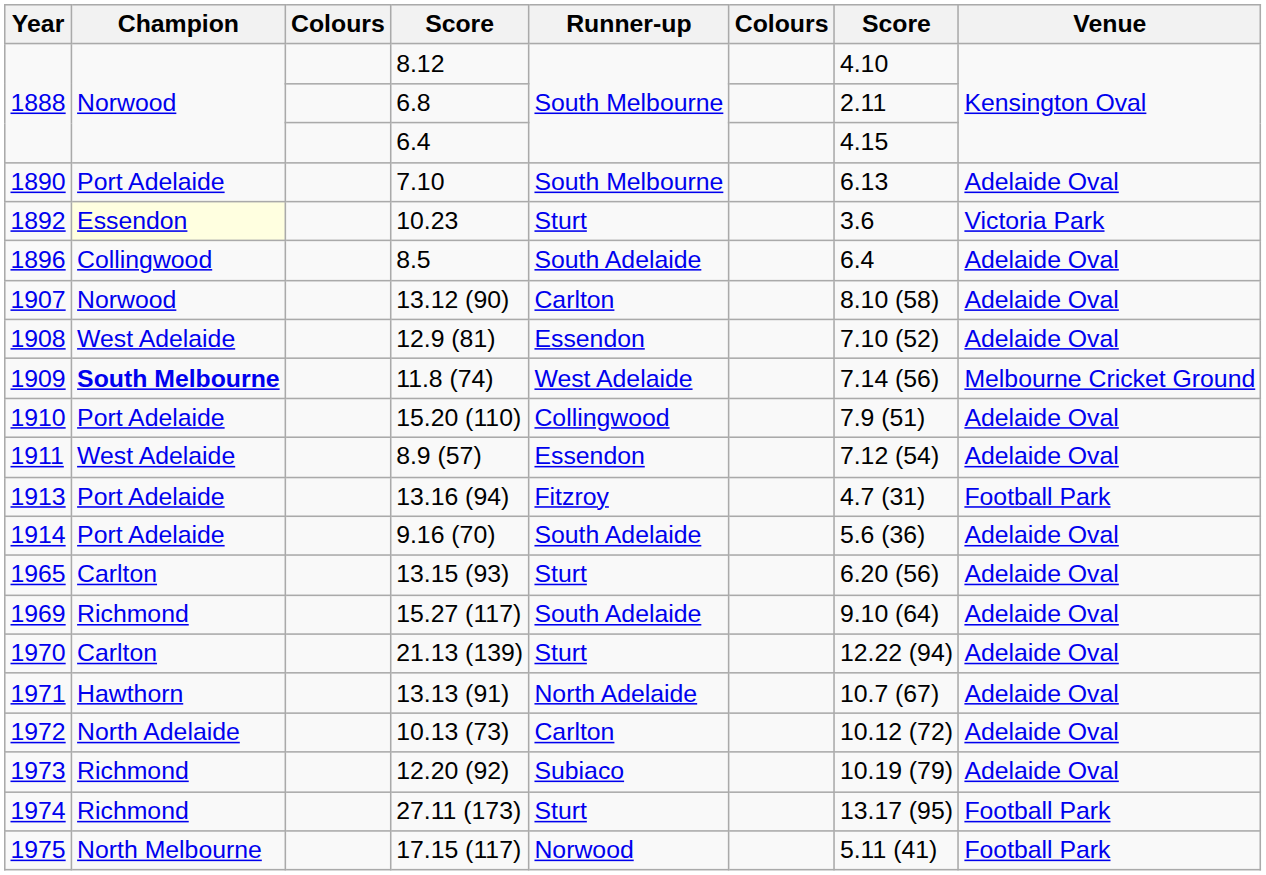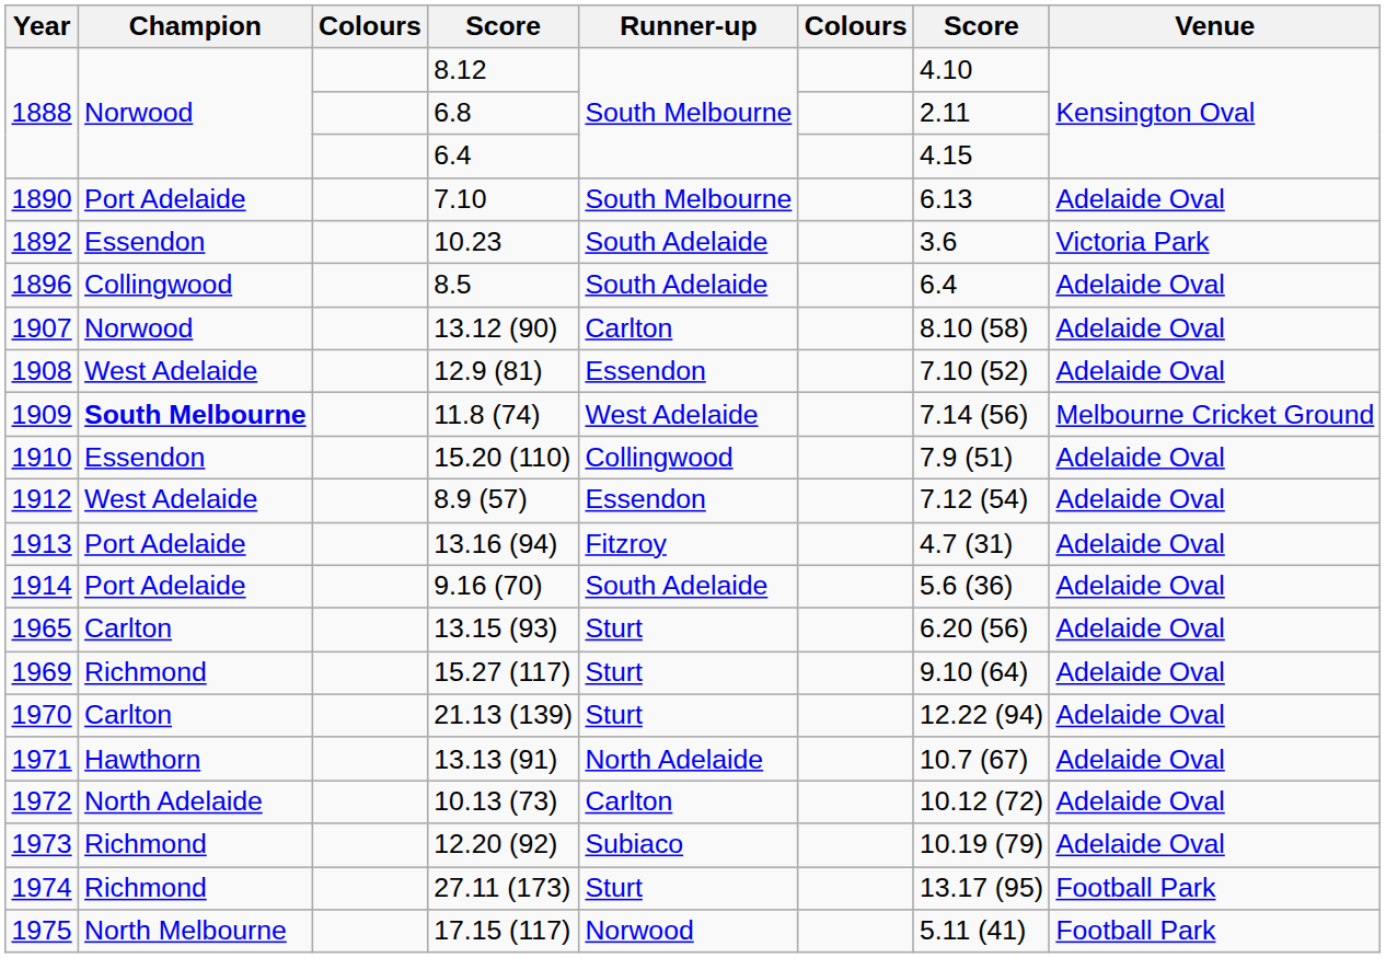 <table class="wikitable sortable">
 <tr>
 <th width=0px>Year</th>
 <th width=0px>Champion</th>
 <th width=0px>Colours</th>
 <th width=0px>Score</th>
 <th width=0px>Runner-up</th>
 <th width=0px>Colours</th>
 <th width=0px>Score</th>
 <th width=0px>Venue</th>
 </tr>
 <tr>
 <td rowspan="3"><a href='#'>1888</a></td>
 <td rowspan="3"><a href='#'>Norwood</a></td>
 <td></td>
 <td>8.12</td>
 <td rowspan="3"><a href='#'>South Melbourne</a></td>
 <td></td>
 <td>4.10</td>
 <td rowspan="3"><a href='#'>Kensington Oval</a></td>
 </tr>
 <tr>
 <td></td>
 <td>6.8</td>
 <td></td>
 <td>2.11</td>
 </tr>
 <tr>
 <td></td>
 <td>6.4</td>
 <td></td>
 <td>4.15</td>
 </tr>
 <tr>
 <td><a href='#'>1890</a></td>
 <td><a href='#'>Port Adelaide</a></td>
 <td></td>
 <td>7.10</td>
 <td><a href='#'>South Melbourne</a></td>
 <td></td>
 <td>6.13</td>
 <td><a href='#'>Adelaide Oval</a></td>
 </tr>
 <tr>
 <td><a href='#'>1892</a></td>
-<td style="background: lightyellow;"><a href='#'>Essendon</a></td>
+<td><a href='#'>Essendon</a></td>
 <td></td>
 <td>10.23</td>
-<td><a href='#'>Sturt</a></td>
+<td><a href='#'>South Adelaide</a></td>
 <td></td>
 <td>3.6</td>
 <td><a href='#'>Victoria Park</a></td>
 </tr>
 <tr>
 <td><a href='#'>1896</a></td>
 <td><a href='#'>Collingwood</a></td>
 <td></td>
 <td>8.5</td>
 <td><a href='#'>South Adelaide</a></td>
 <td></td>
 <td>6.4</td>
 <td><a href='#'>Adelaide Oval</a></td>
 </tr>
 <tr>
 <td><a href='#'>1907</a></td>
 <td><a href='#'>Norwood</a></td>
 <td></td>
 <td>13.12 (90)</td>
 <td><a href='#'>Carlton</a></td>
 <td></td>
 <td>8.10 (58)</td>
 <td><a href='#'>Adelaide Oval</a></td>
 </tr>
 <tr>
 <td><a href='#'>1908</a></td>
 <td><a href='#'>West Adelaide</a></td>
 <td></td>
 <td>12.9 (81)</td>
 <td><a href='#'>Essendon</a></td>
 <td></td>
 <td>7.10 (52)</td>
 <td><a href='#'>Adelaide Oval</a></td>
 </tr>
 <tr>
 <td><a href='#'>1909</a></td>
 <td><strong><a href='#'>South Melbourne</a></strong></td>
 <td></td>
 <td>11.8 (74)</td>
 <td><a href='#'>West Adelaide</a></td>
 <td></td>
 <td>7.14 (56)</td>
 <td><a href='#'>Melbourne Cricket Ground</a></td>
 </tr>
 <tr>
 <td><a href='#'>1910</a></td>
-<td><a href='#'>Port Adelaide</a></td>
+<td><a href='#'>Essendon</a></td>
 <td></td>
 <td>15.20 (110)</td>
 <td><a href='#'>Collingwood</a></td>
 <td></td>
 <td>7.9 (51)</td>
 <td><a href='#'>Adelaide Oval</a></td>
 </tr>
 <tr>
-<td><a href='#'>1911</a></td>
+<td><a href='#'>1912</a></td>
 <td><a href='#'>West Adelaide</a></td>
 <td></td>
 <td>8.9 (57)</td>
 <td><a href='#'>Essendon</a></td>
 <td></td>
 <td>7.12 (54)</td>
 <td><a href='#'>Adelaide Oval</a></td>
 </tr>
 <tr>
 <td><a href='#'>1913</a></td>
 <td><a href='#'>Port Adelaide</a></td>
 <td></td>
 <td>13.16 (94)</td>
 <td><a href='#'>Fitzroy</a></td>
 <td></td>
 <td>4.7 (31)</td>
-<td><a href='#'>Football Park</a></td>
+<td><a href='#'>Adelaide Oval</a></td>
 </tr>
 <tr>
 <td><a href='#'>1914</a></td>
 <td><a href='#'>Port Adelaide</a></td>
 <td></td>
 <td>9.16 (70)</td>
 <td><a href='#'>South Adelaide</a></td>
 <td></td>
 <td>5.6 (36)</td>
 <td><a href='#'>Adelaide Oval</a></td>
 </tr>
 <tr>
 <td><a href='#'>1965</a></td>
 <td><a href='#'>Carlton</a></td>
 <td></td>
 <td>13.15 (93)</td>
 <td><a href='#'>Sturt</a></td>
 <td></td>
 <td>6.20 (56)</td>
 <td><a href='#'>Adelaide Oval</a></td>
 </tr>
 <tr>
 <td><a href='#'>1969</a></td>
 <td><a href='#'>Richmond</a></td>
 <td></td>
 <td>15.27 (117)</td>
-<td><a href='#'>South Adelaide</a></td>
+<td><a href='#'>Sturt</a></td>
 <td></td>
 <td>9.10 (64)</td>
 <td><a href='#'>Adelaide Oval</a></td>
 </tr>
 <tr>
 <td><a href='#'>1970</a></td>
 <td><a href='#'>Carlton</a></td>
 <td></td>
 <td>21.13 (139)</td>
 <td><a href='#'>Sturt</a></td>
 <td></td>
 <td>12.22 (94)</td>
 <td><a href='#'>Adelaide Oval</a></td>
 </tr>
 <tr>
 <td><a href='#'>1971</a></td>
 <td><a href='#'>Hawthorn</a></td>
 <td></td>
 <td>13.13 (91)</td>
 <td><a href='#'>North Adelaide</a></td>
 <td></td>
 <td>10.7 (67)</td>
 <td><a href='#'>Adelaide Oval</a></td>
 </tr>
 <tr>
 <td><a href='#'>1972</a></td>
 <td><a href='#'>North Adelaide</a></td>
 <td></td>
 <td>10.13 (73)</td>
 <td><a href='#'>Carlton</a></td>
 <td></td>
 <td>10.12 (72)</td>
 <td><a href='#'>Adelaide Oval</a></td>
 </tr>
 <tr>
 <td><a href='#'>1973</a></td>
 <td><a href='#'>Richmond</a></td>
 <td></td>
 <td>12.20 (92)</td>
 <td><a href='#'>Subiaco</a></td>
 <td></td>
 <td>10.19 (79)</td>
 <td><a href='#'>Adelaide Oval</a></td>
 </tr>
 <tr>
 <td><a href='#'>1974</a></td>
 <td><a href='#'>Richmond</a></td>
 <td></td>
 <td>27.11 (173)</td>
 <td><a href='#'>Sturt</a></td>
 <td></td>
 <td>13.17 (95)</td>
 <td><a href='#'>Football Park</a></td>
 </tr>
 <tr>
 <td><a href='#'>1975</a></td>
 <td><a href='#'>North Melbourne</a></td>
 <td></td>
 <td>17.15 (117)</td>
 <td><a href='#'>Norwood</a></td>
 <td></td>
 <td>5.11 (41)</td>
 <td><a href='#'>Football Park</a></td>
 </tr>
 </table>
